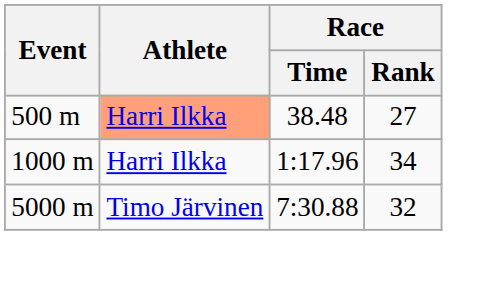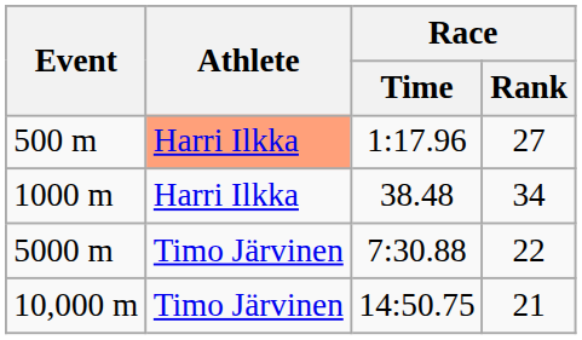 <table class="wikitable" border="1" style="font-size:90%">
 <tr>
 <th rowspan=2>Event</th>
 <th rowspan=2>Athlete</th>
 <th colspan=2>Race</th>
 </tr>
 <tr>
 <th>Time</th>
 <th>Rank</th>
 </tr>
 <tr>
 <td>500 m</td>
 <td style="background: lightsalmon;"><a href='#'>Harri Ilkka</a></td>
-<td align=center>38.48</td>
+<td align=center>1:17.96</td>
 <td align=center>27</td>
 </tr>
 <tr>
 <td>1000 m</td>
 <td><a href='#'>Harri Ilkka</a></td>
-<td align=center>1:17.96</td>
+<td align=center>38.48</td>
 <td align=center>34</td>
 </tr>
 <tr>
 <td>5000 m</td>
 <td><a href='#'>Timo Järvinen</a></td>
 <td align=center>7:30.88</td>
-<td align=center>32</td>
+<td align=center>22</td>
+</tr>
+<tr>
+<td>10,000 m</td>
+<td><a href='#'>Timo Järvinen</a></td>
+<td align=center>14:50.75</td>
+<td align=center>21</td>
 </tr>
 </table>
